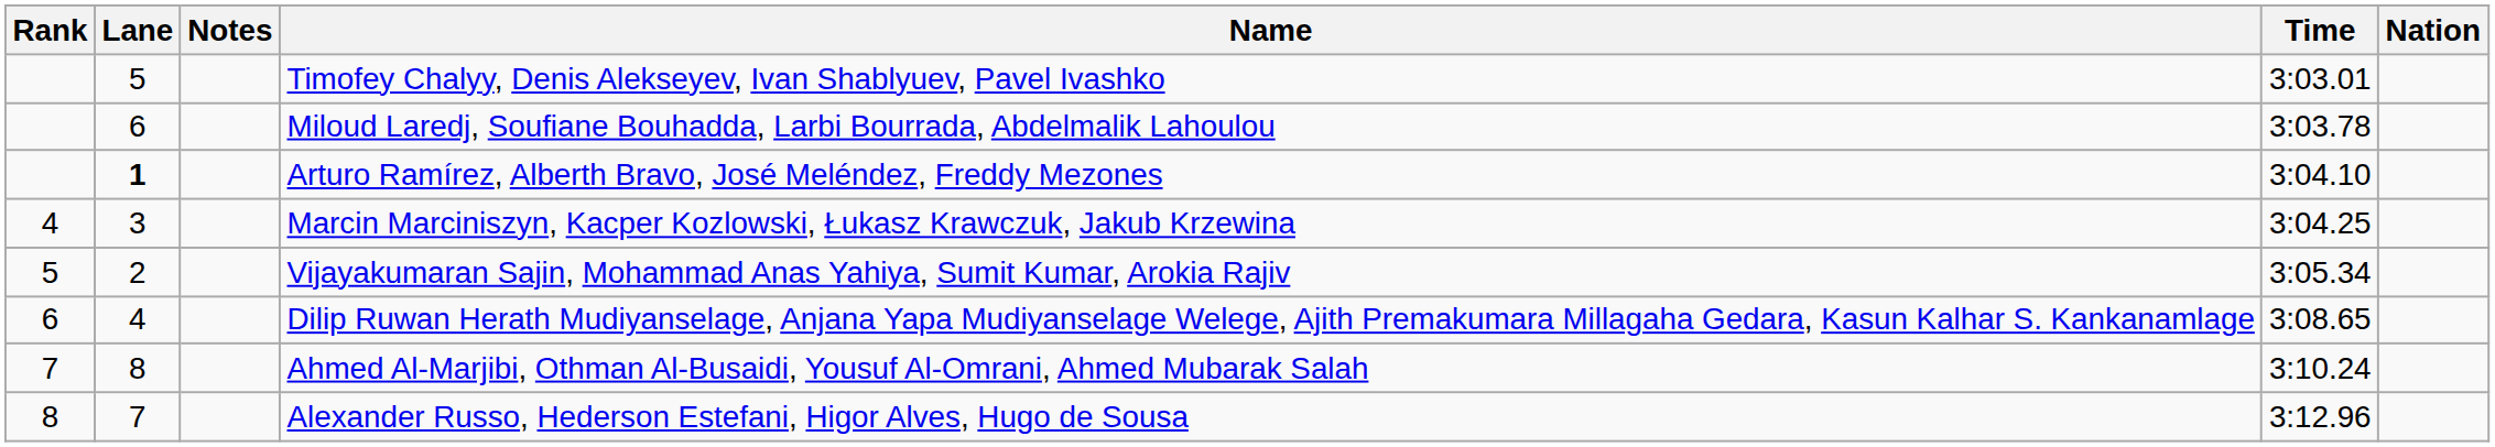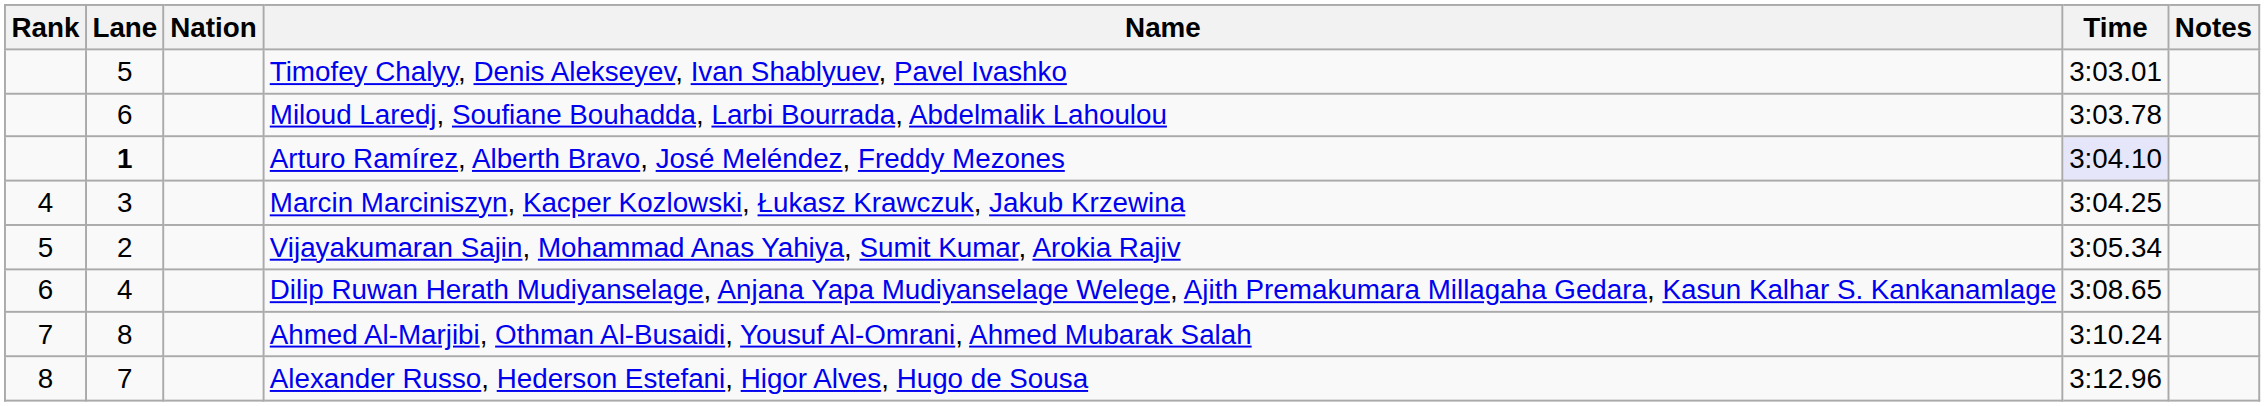 <table class="wikitable sortable" style="text-align:center;font-size:90%">
 <tr>
 <th>Rank</th>
 <th>Lane</th>
-<th>Notes</th>
+<th>Nation</th>
 <th>Name</th>
 <th>Time</th>
-<th>Nation</th>
+<th>Notes</th>
 </tr>
 <tr>
 <td></td>
 <td>5</td>
-<td></td>
+<td align=left></td>
 <td align=left><a href='#'>Timofey Chalyy</a>, <a href='#'>Denis Alekseyev</a>, <a href='#'>Ivan Shablyuev</a>, <a href='#'>Pavel Ivashko</a></td>
 <td>3:03.01</td>
-<td align=left></td>
+<td></td>
 </tr>
 <tr>
 <td></td>
 <td>6</td>
-<td></td>
+<td align=left></td>
 <td align=left><a href='#'>Miloud Laredj</a>, <a href='#'>Soufiane Bouhadda</a>, <a href='#'>Larbi Bourrada</a>, <a href='#'>Abdelmalik Lahoulou</a></td>
 <td>3:03.78</td>
-<td align=left></td>
+<td></td>
 </tr>
 <tr>
 <td></td>
 <td><strong>1</strong></td>
+<td align=left></td>
+<td align=left><a href='#'>Arturo Ramírez</a>, <a href='#'>Alberth Bravo</a>, <a href='#'>José Meléndez</a>, <a href='#'>Freddy Mezones</a></td>
+<td style="background: lavender;">3:04.10</td>
 <td></td>
-<td align=left><a href='#'>Arturo Ramírez</a>, <a href='#'>Alberth Bravo</a>, <a href='#'>José Meléndez</a>, <a href='#'>Freddy Mezones</a></td>
-<td>3:04.10</td>
-<td align=left></td>
 </tr>
 <tr>
 <td>4</td>
 <td>3</td>
-<td></td>
+<td align=left></td>
 <td align=left><a href='#'>Marcin Marciniszyn</a>, <a href='#'>Kacper Kozlowski</a>, <a href='#'>Łukasz Krawczuk</a>, <a href='#'>Jakub Krzewina</a></td>
 <td>3:04.25</td>
-<td align=left></td>
+<td></td>
 </tr>
 <tr>
 <td>5</td>
 <td>2</td>
-<td></td>
+<td align=left></td>
 <td align=left><a href='#'>Vijayakumaran Sajin</a>, <a href='#'>Mohammad Anas Yahiya</a>, <a href='#'>Sumit Kumar</a>, <a href='#'>Arokia Rajiv</a></td>
 <td>3:05.34</td>
-<td align=left></td>
+<td></td>
 </tr>
 <tr>
 <td>6</td>
 <td>4</td>
-<td></td>
+<td align=left></td>
 <td align=left><a href='#'>Dilip Ruwan Herath Mudiyanselage</a>, <a href='#'>Anjana Yapa Mudiyanselage Welege</a>, <a href='#'>Ajith Premakumara Millagaha Gedara</a>, <a href='#'>Kasun Kalhar S. Kankanamlage</a></td>
 <td>3:08.65</td>
-<td align=left></td>
+<td></td>
 </tr>
 <tr>
 <td>7</td>
 <td>8</td>
-<td></td>
+<td align=left></td>
 <td align=left><a href='#'>Ahmed Al-Marjibi</a>, <a href='#'>Othman Al-Busaidi</a>, <a href='#'>Yousuf Al-Omrani</a>, <a href='#'>Ahmed Mubarak Salah</a></td>
 <td>3:10.24</td>
-<td align=left></td>
+<td></td>
 </tr>
 <tr>
 <td>8</td>
 <td>7</td>
-<td></td>
+<td align=left></td>
 <td align=left><a href='#'>Alexander Russo</a>, <a href='#'>Hederson Estefani</a>, <a href='#'>Higor Alves</a>, <a href='#'>Hugo de Sousa</a></td>
 <td>3:12.96</td>
-<td align=left></td>
+<td></td>
 </tr>
 </table>
